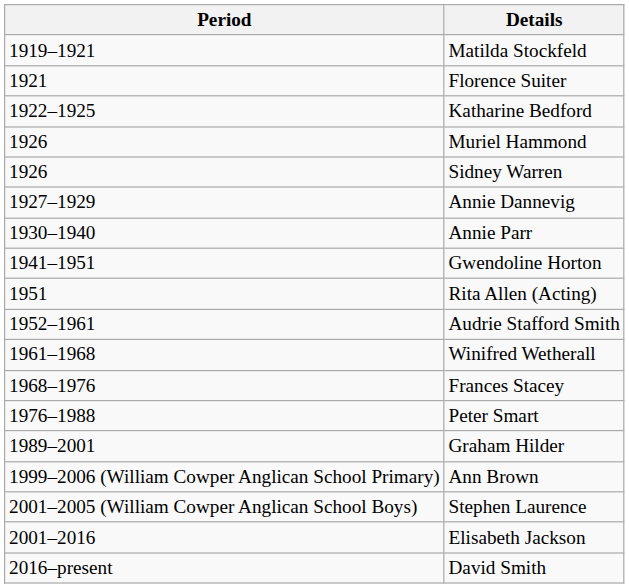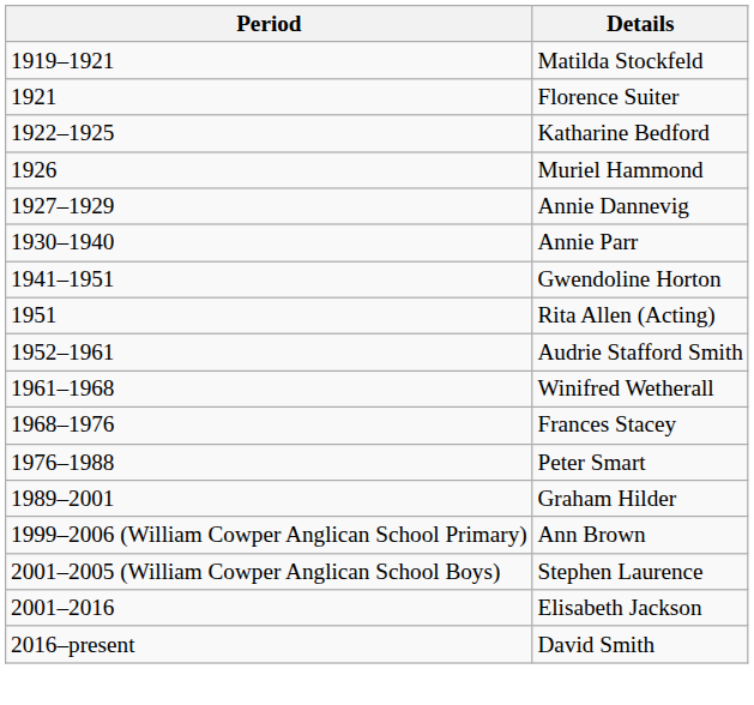 <table class="wikitable">
 <tr>
 <th>Period</th>
 <th>Details</th>
 </tr>
 <tr>
 <td>1919–1921</td>
 <td>Matilda Stockfeld</td>
 </tr>
 <tr>
 <td>1921</td>
 <td>Florence Suiter</td>
 </tr>
 <tr>
 <td>1922–1925</td>
 <td>Katharine Bedford</td>
 </tr>
 <tr>
 <td>1926</td>
 <td>Muriel Hammond</td>
-</tr>
-<tr>
-<td>1926</td>
-<td>Sidney Warren</td>
 </tr>
 <tr>
 <td>1927–1929</td>
 <td>Annie Dannevig</td>
 </tr>
 <tr>
 <td>1930–1940</td>
 <td>Annie Parr</td>
 </tr>
 <tr>
 <td>1941–1951</td>
 <td>Gwendoline Horton</td>
 </tr>
 <tr>
 <td>1951</td>
 <td>Rita Allen (Acting)</td>
 </tr>
 <tr>
 <td>1952–1961</td>
 <td>Audrie Stafford Smith</td>
 </tr>
 <tr>
 <td>1961–1968</td>
 <td>Winifred Wetherall</td>
 </tr>
 <tr>
 <td>1968–1976</td>
 <td>Frances Stacey</td>
 </tr>
 <tr>
 <td>1976–1988</td>
 <td>Peter Smart</td>
 </tr>
 <tr>
 <td>1989–2001</td>
 <td>Graham Hilder</td>
 </tr>
 <tr>
 <td>1999–2006 (William Cowper Anglican School Primary)</td>
 <td>Ann Brown</td>
 </tr>
 <tr>
 <td>2001–2005 (William Cowper Anglican School Boys)</td>
 <td>Stephen Laurence</td>
 </tr>
 <tr>
 <td>2001–2016</td>
 <td>Elisabeth Jackson</td>
 </tr>
 <tr>
 <td>2016–present</td>
 <td>David Smith</td>
 </tr>
 </table>
